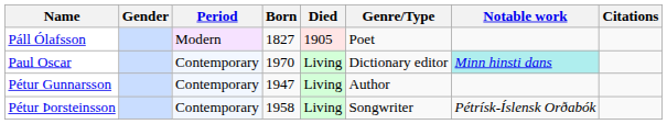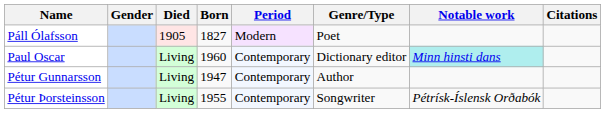 <table class="wikitable sortable sort-under" summary="The first column lists the names, starting with given name, then surname. The next column gives the gender. The next three columns give details on when the individual lived, then the specialisation of the individual, with a notable work and citations following.">
 <tr>
 <th scope="col">Name</th>
 <th scope="col">Gender</th>
+<th scope="col">Died</th>
+<th scope="col">Born</th>
 <th scope="col" class="unsortable"><a href='#'>Period</a></th>
-<th scope="col">Born</th>
-<th scope="col">Died</th>
 <th scope="col" class="unsortable" abbr="type">Genre/Type</th>
 <th class="unsortable" scope="col"><a href='#'>Notable work</a></th>
 <th scope="col" class="unsortable">Citations</th>
 </tr>
 <tr>
 <td style="background:white"><a href='#'>Páll Ólafsson</a></td>
 <td style="background:#c9ddff"></td>
+<td style="background:#ffe5e5">1905</td>
+<td>1827</td>
 <td style="background:#f6e2ff">Modern</td>
-<td>1827</td>
-<td style="background:#ffe5e5">1905</td>
 <td>Poet</td>
 <td></td>
 <td></td>
 </tr>
 <tr>
 <td style="background:white"><a href='#'>Paul Oscar</a></td>
 <td style="background:#c9ddff"></td>
+<td style="background:#d3ffd8">Living</td>
+<td>1960</td>
 <td style="background:#f2f7ff">Contemporary</td>
-<td>1970</td>
-<td style="background:#d3ffd8">Living</td>
 <td>Dictionary editor</td>
 <td style="background: paleturquoise;"><em><a href='#'>Minn hinsti dans</a></em></td>
 <td></td>
 </tr>
 <tr>
 <td style="background:white"><a href='#'>Pétur Gunnarsson</a></td>
 <td style="background:#c9ddff"></td>
+<td style="background:#d3ffd8">Living</td>
+<td>1947</td>
 <td style="background:#f2f7ff">Contemporary</td>
-<td>1947</td>
-<td style="background:#d3ffd8">Living</td>
 <td>Author</td>
 <td></td>
 <td></td>
 </tr>
 <tr>
 <td style="background:white"><a href='#'>Pétur Þorsteinsson</a></td>
 <td style="background:#c9ddff"></td>
+<td style="background:#d3ffd8">Living</td>
+<td>1955</td>
 <td style="background:#f2f7ff">Contemporary</td>
-<td>1958</td>
-<td style="background:#d3ffd8">Living</td>
 <td>Songwriter</td>
 <td><em>Pétrísk-Íslensk Orðabók</em></td>
 <td></td>
 </tr>
 </table>
